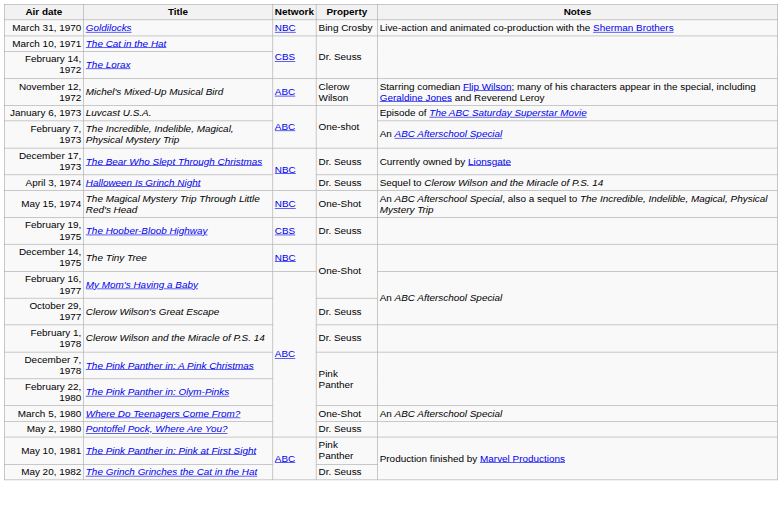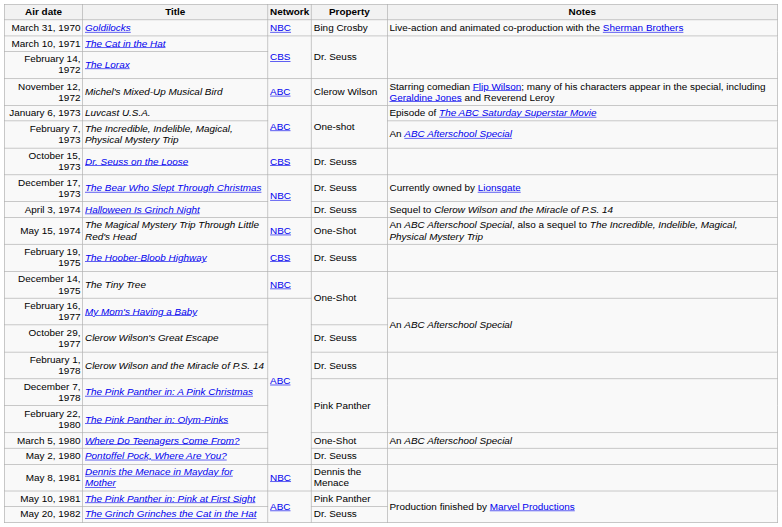 <table class="wikitable sortable">
 <tr>
 <th>Air date</th>
 <th>Title</th>
 <th>Network</th>
 <th>Property</th>
 <th>Notes</th>
 </tr>
 <tr>
 <td align="right">March 31, 1970</td>
 <td><em><a href='#'>Goldilocks</a></em></td>
 <td><a href='#'>NBC</a></td>
 <td>Bing Crosby</td>
 <td>Live-action and animated co-production with the <a href='#'>Sherman Brothers</a></td>
 </tr>
 <tr>
 <td align="right">March 10, 1971</td>
 <td><em><a href='#'>The Cat in the Hat</a></em></td>
 <td rowspan="2"><a href='#'>CBS</a></td>
 <td rowspan="2">Dr. Seuss</td>
 <td rowspan="2"></td>
 </tr>
 <tr>
 <td align="right">February 14, 1972</td>
 <td><em><a href='#'>The Lorax</a></em></td>
 </tr>
 <tr>
 <td align="right">November 12, 1972</td>
 <td><em>Michel's Mixed-Up Musical Bird</em></td>
 <td><a href='#'>ABC</a></td>
 <td>Clerow Wilson</td>
 <td>Starring comedian <a href='#'>Flip Wilson</a>; many of his characters appear in the special, including <a href='#'>Geraldine Jones</a> and Reverend Leroy</td>
 </tr>
 <tr>
 <td align="right">January 6, 1973</td>
 <td><em>Luvcast U.S.A.</em></td>
 <td rowspan="2"><a href='#'>ABC</a></td>
 <td rowspan="2">One-shot</td>
 <td>Episode of <em><a href='#'>The ABC Saturday Superstar Movie</a></em></td>
 </tr>
 <tr>
 <td align="right">February 7, 1973</td>
 <td><em>The Incredible, Indelible, Magical, Physical Mystery Trip</em></td>
 <td>An <em><a href='#'>ABC Afterschool Special</a></em></td>
+</tr>
+<tr>
+<td align="right">October 15, 1973</td>
+<td><em><a href='#'>Dr. Seuss on the Loose</a></em></td>
+<td><a href='#'>CBS</a></td>
+<td>Dr. Seuss</td>
+<td></td>
 </tr>
 <tr>
 <td align="right">December 17, 1973</td>
 <td><em><a href='#'>The Bear Who Slept Through Christmas</a></em></td>
 <td rowspan="2"><a href='#'>NBC</a></td>
 <td>Dr. Seuss</td>
 <td>Currently owned by <a href='#'>Lionsgate</a></td>
 </tr>
 <tr>
 <td align="right">April 3, 1974</td>
 <td><em><a href='#'>Halloween Is Grinch Night</a></em></td>
 <td>Dr. Seuss</td>
 <td>Sequel to <em>Clerow Wilson and the Miracle of P.S. 14</em></td>
 </tr>
 <tr>
 <td align="right">May 15, 1974</td>
 <td><em>The Magical Mystery Trip Through Little Red's Head</em></td>
 <td><a href='#'>NBC</a></td>
 <td>One-Shot</td>
 <td>An <em>ABC Afterschool Special</em>, also a sequel to <em>The Incredible, Indelible, Magical, Physical Mystery Trip</em></td>
 </tr>
 <tr>
 <td align="right">February 19, 1975</td>
 <td><em><a href='#'>The Hoober-Bloob Highway</a></em></td>
 <td><a href='#'>CBS</a></td>
 <td>Dr. Seuss</td>
 <td></td>
 </tr>
 <tr>
 <td align="right">December 14, 1975</td>
 <td><em>The Tiny Tree</em></td>
 <td><a href='#'>NBC</a></td>
 <td rowspan="2">One-Shot</td>
 <td></td>
 </tr>
 <tr>
 <td align="right">February 16, 1977</td>
 <td><em><a href='#'>My Mom's Having a Baby</a></em></td>
 <td rowspan="7"><a href='#'>ABC</a></td>
 <td rowspan="2">An <em>ABC Afterschool Special</em></td>
 </tr>
 <tr>
 <td align="right">October 29, 1977</td>
 <td><em>Clerow Wilson's Great Escape</em></td>
 <td>Dr. Seuss</td>
 </tr>
 <tr>
 <td align="right">February 1, 1978</td>
 <td><em>Clerow Wilson and the Miracle of P.S. 14</em></td>
 <td>Dr. Seuss</td>
 <td></td>
 </tr>
 <tr>
 <td align="right">December 7, 1978</td>
 <td><em><a href='#'>The Pink Panther in: A Pink Christmas</a></em></td>
 <td rowspan="2">Pink Panther</td>
 <td rowspan="2"></td>
 </tr>
 <tr>
 <td align="right">February 22, 1980</td>
 <td><em><a href='#'>The Pink Panther in: Olym-Pinks</a></em></td>
 </tr>
 <tr>
 <td align="right">March 5, 1980</td>
 <td><em><a href='#'>Where Do Teenagers Come From?</a></em></td>
 <td>One-Shot</td>
 <td>An <em>ABC Afterschool Special</em></td>
 </tr>
 <tr>
 <td align="right">May 2, 1980</td>
 <td><em><a href='#'>Pontoffel Pock, Where Are You?</a></em></td>
 <td>Dr. Seuss</td>
 <td></td>
 </tr>
 <tr>
+<td align="right">May 8, 1981</td>
+<td><em><a href='#'>Dennis the Menace in Mayday for Mother</a></em></td>
+<td><a href='#'>NBC</a></td>
+<td>Dennis the Menace</td>
+<td></td>
+</tr>
+<tr>
 <td align="right">May 10, 1981</td>
 <td><em><a href='#'>The Pink Panther in: Pink at First Sight</a></em></td>
 <td rowspan="2"><a href='#'>ABC</a></td>
 <td>Pink Panther</td>
 <td rowspan="2">Production finished by <a href='#'>Marvel Productions</a></td>
 </tr>
 <tr>
 <td align="right">May 20, 1982</td>
 <td><em><a href='#'>The Grinch Grinches the Cat in the Hat</a></em></td>
 <td>Dr. Seuss</td>
 </tr>
 </table>
